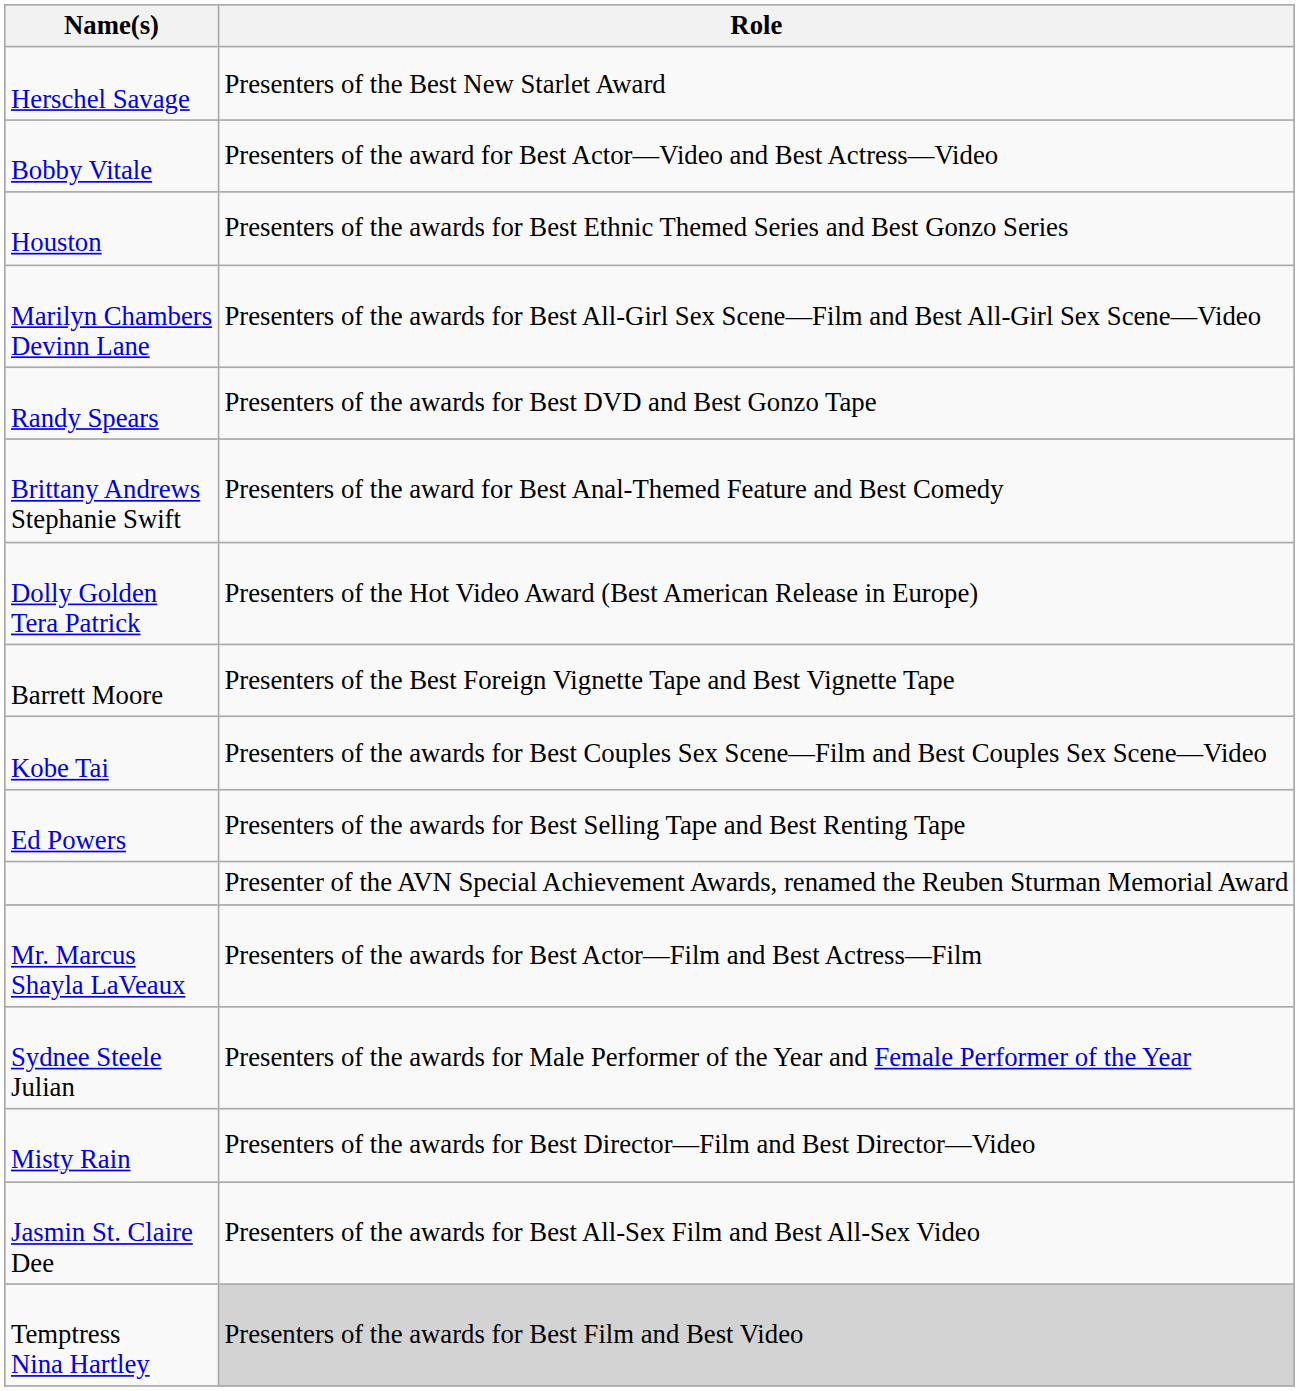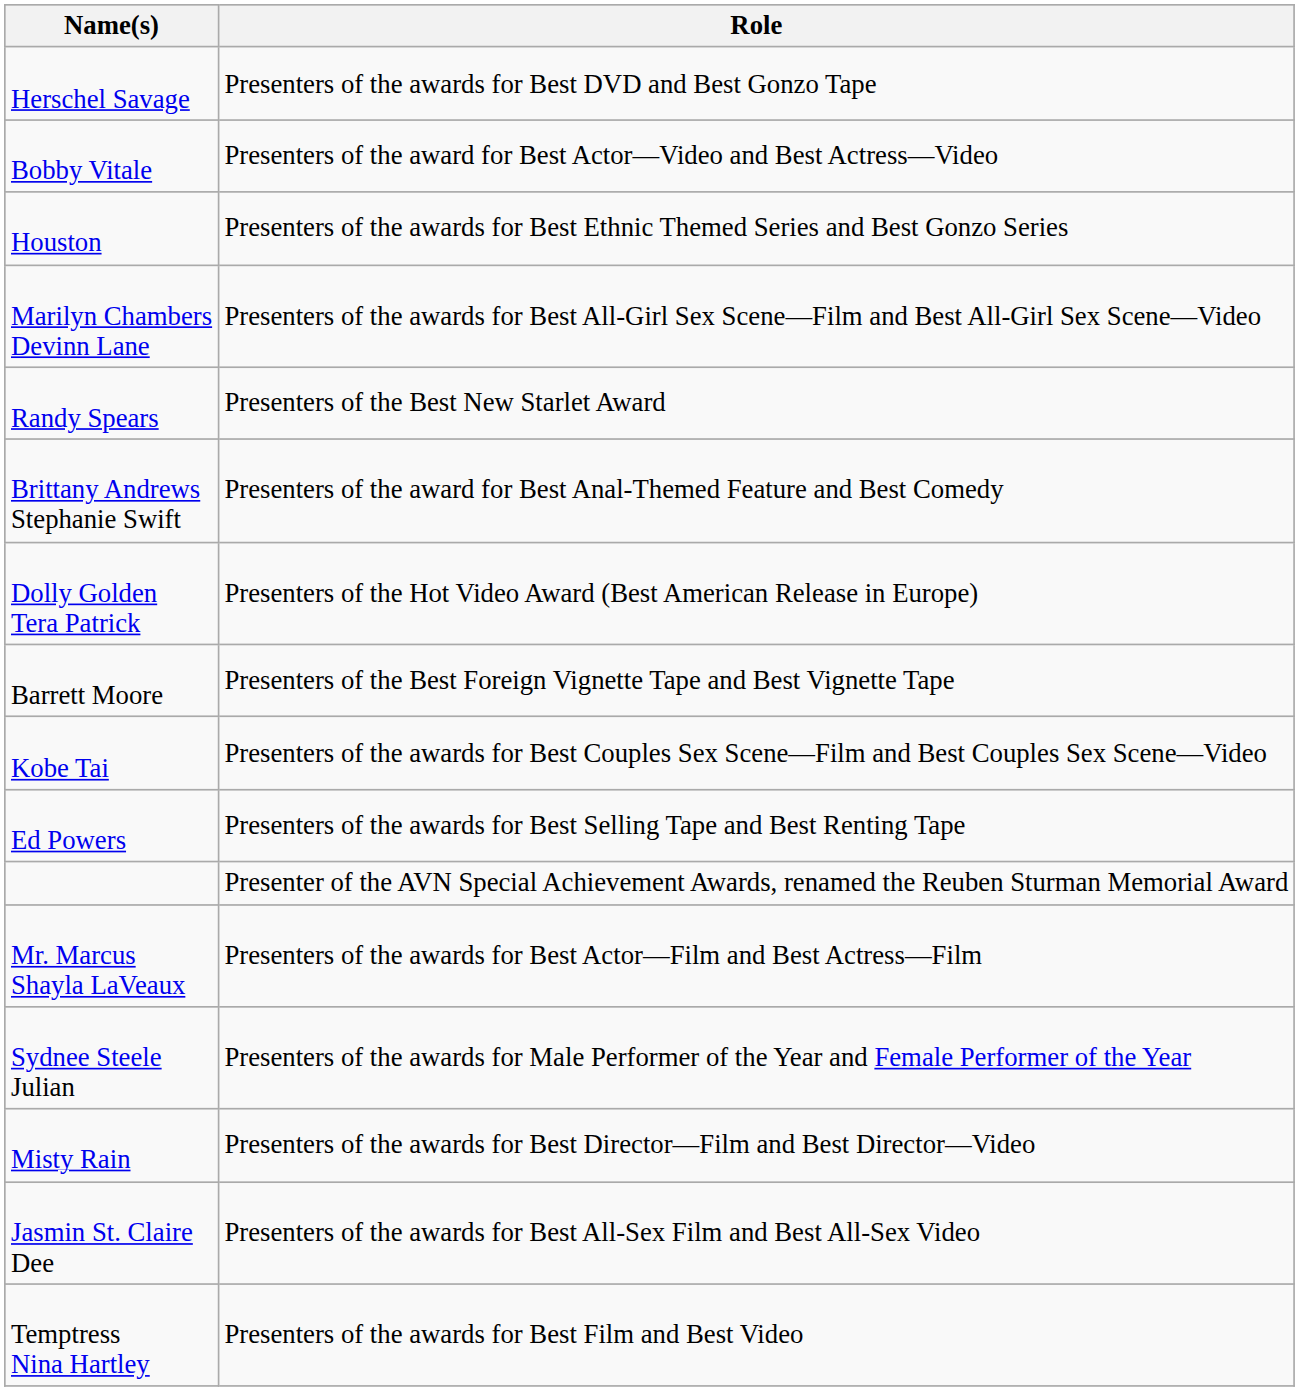 <table class="wikitable sortable">
 <tr>
 <th>Name(s)</th>
 <th>Role</th>
 </tr>
 <tr>
 <td><br><a href='#'>Herschel Savage</a></td>
-<td>Presenters of the Best New Starlet Award</td>
+<td>Presenters of the awards for Best DVD and Best Gonzo Tape</td>
 </tr>
 <tr>
 <td><br><a href='#'>Bobby Vitale</a></td>
 <td>Presenters of the award for Best Actor—Video and Best Actress—Video</td>
 </tr>
 <tr>
 <td><br><a href='#'>Houston</a></td>
 <td>Presenters of the awards for Best Ethnic Themed Series and Best Gonzo Series</td>
 </tr>
 <tr>
 <td><br><a href='#'>Marilyn Chambers</a><br><a href='#'>Devinn Lane</a></td>
 <td>Presenters of the awards for Best All-Girl Sex Scene—Film and Best All-Girl Sex Scene—Video</td>
 </tr>
 <tr>
 <td><br><a href='#'>Randy Spears</a></td>
-<td>Presenters of the awards for Best DVD and Best Gonzo Tape</td>
+<td>Presenters of the Best New Starlet Award</td>
 </tr>
 <tr>
 <td><br><a href='#'>Brittany Andrews</a><br>Stephanie Swift</td>
 <td>Presenters of the award for Best Anal-Themed Feature and Best Comedy</td>
 </tr>
 <tr>
 <td><br><a href='#'>Dolly Golden</a><br><a href='#'>Tera Patrick</a></td>
 <td>Presenters of the Hot Video Award (Best American Release in Europe)</td>
 </tr>
 <tr>
 <td><br>Barrett Moore</td>
 <td>Presenters of the Best Foreign Vignette Tape and Best Vignette Tape</td>
 </tr>
 <tr>
 <td><br><a href='#'>Kobe Tai</a></td>
 <td>Presenters of the awards for Best Couples Sex Scene—Film and Best Couples Sex Scene—Video</td>
 </tr>
 <tr>
 <td><br><a href='#'>Ed Powers</a></td>
 <td>Presenters of the awards for Best Selling Tape and Best Renting Tape</td>
 </tr>
 <tr>
 <td></td>
 <td>Presenter of the AVN Special Achievement Awards, renamed the Reuben Sturman Memorial Award</td>
 </tr>
 <tr>
 <td><br><a href='#'>Mr. Marcus</a><br><a href='#'>Shayla LaVeaux</a></td>
 <td>Presenters of the awards for Best Actor—Film and Best Actress—Film</td>
 </tr>
 <tr>
 <td><br><a href='#'>Sydnee Steele</a><br>Julian</td>
 <td>Presenters of the awards for Male Performer of the Year and <a href='#'>Female Performer of the Year</a></td>
 </tr>
 <tr>
 <td><br><a href='#'>Misty Rain</a></td>
 <td>Presenters of the awards for Best Director—Film and Best Director—Video</td>
 </tr>
 <tr>
 <td><br><a href='#'>Jasmin St. Claire</a><br>Dee</td>
 <td>Presenters of the awards for Best All-Sex Film and Best All-Sex Video</td>
 </tr>
 <tr>
 <td><br>Temptress<br><a href='#'>Nina Hartley</a></td>
-<td style="background: lightgrey;">Presenters of the awards for Best Film and Best Video</td>
+<td>Presenters of the awards for Best Film and Best Video</td>
 </tr>
 </table>
